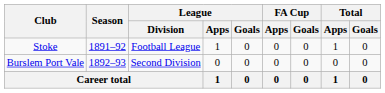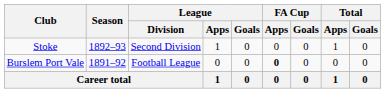 <table class="wikitable" style="text-align: center;">
 <tr>
 <th rowspan="2">Club</th>
 <th rowspan="2">Season</th>
 <th colspan="3">League</th>
 <th colspan="2">FA Cup</th>
 <th colspan="2">Total</th>
 </tr>
 <tr>
 <th>Division</th>
 <th>Apps</th>
 <th>Goals</th>
 <th>Apps</th>
 <th>Goals</th>
 <th>Apps</th>
 <th>Goals</th>
 </tr>
 <tr>
 <td><a href='#'>Stoke</a></td>
-<td><a href='#'>1891–92</a></td>
-<td><a href='#'>Football League</a></td>
+<td><a href='#'>1892–93</a></td>
+<td><a href='#'>Second Division</a></td>
 <td>1</td>
 <td>0</td>
 <td>0</td>
 <td>0</td>
 <td>1</td>
 <td>0</td>
 </tr>
 <tr>
 <td><a href='#'>Burslem Port Vale</a></td>
-<td><a href='#'>1892–93</a></td>
-<td><a href='#'>Second Division</a></td>
+<td><a href='#'>1891–92</a></td>
+<td><a href='#'>Football League</a></td>
 <td>0</td>
 <td>0</td>
-<td>0</td>
+<td><strong>0</strong></td>
 <td>0</td>
 <td>0</td>
 <td>0</td>
 </tr>
 <tr>
 <th colspan="3">Career total</th>
 <th>1</th>
 <th>0</th>
 <th>0</th>
 <th>0</th>
 <th>1</th>
 <th>0</th>
 </tr>
 </table>
